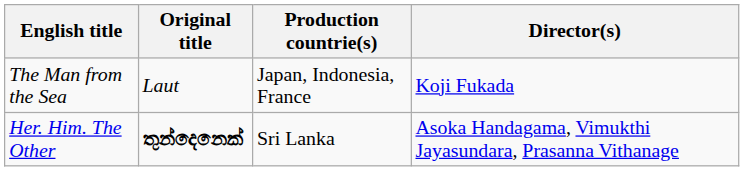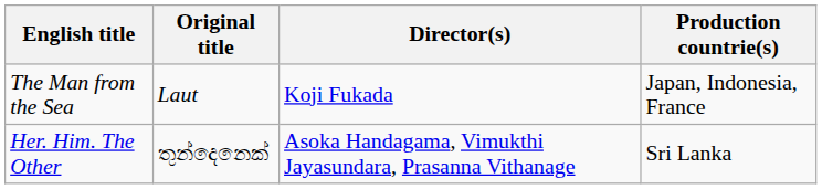 <table class="wikitable" style="width:95%; margin-bottom:2px">
 <tr>
 <th>English title</th>
 <th>Original title</th>
+<th>Director(s)</th>
 <th>Production countrie(s)</th>
-<th>Director(s)</th>
 </tr>
 <tr>
 <td><em>The Man from the Sea</em> </td>
 <td><em>Laut</em></td>
+<td><a href='#'>Koji Fukada</a></td>
 <td>Japan, Indonesia, France</td>
-<td><a href='#'>Koji Fukada</a></td>
 </tr>
 <tr>
 <td><em><a href='#'>Her. Him. The Other</a></em> </td>
-<td><strong>තුන්දෙනෙක්</strong></td>
+<td>තුන්දෙනෙක්</td>
+<td><a href='#'>Asoka Handagama</a>, <a href='#'>Vimukthi Jayasundara</a>, <a href='#'>Prasanna Vithanage</a></td>
 <td>Sri Lanka</td>
-<td><a href='#'>Asoka Handagama</a>, <a href='#'>Vimukthi Jayasundara</a>, <a href='#'>Prasanna Vithanage</a></td>
 </tr>
 </table>
